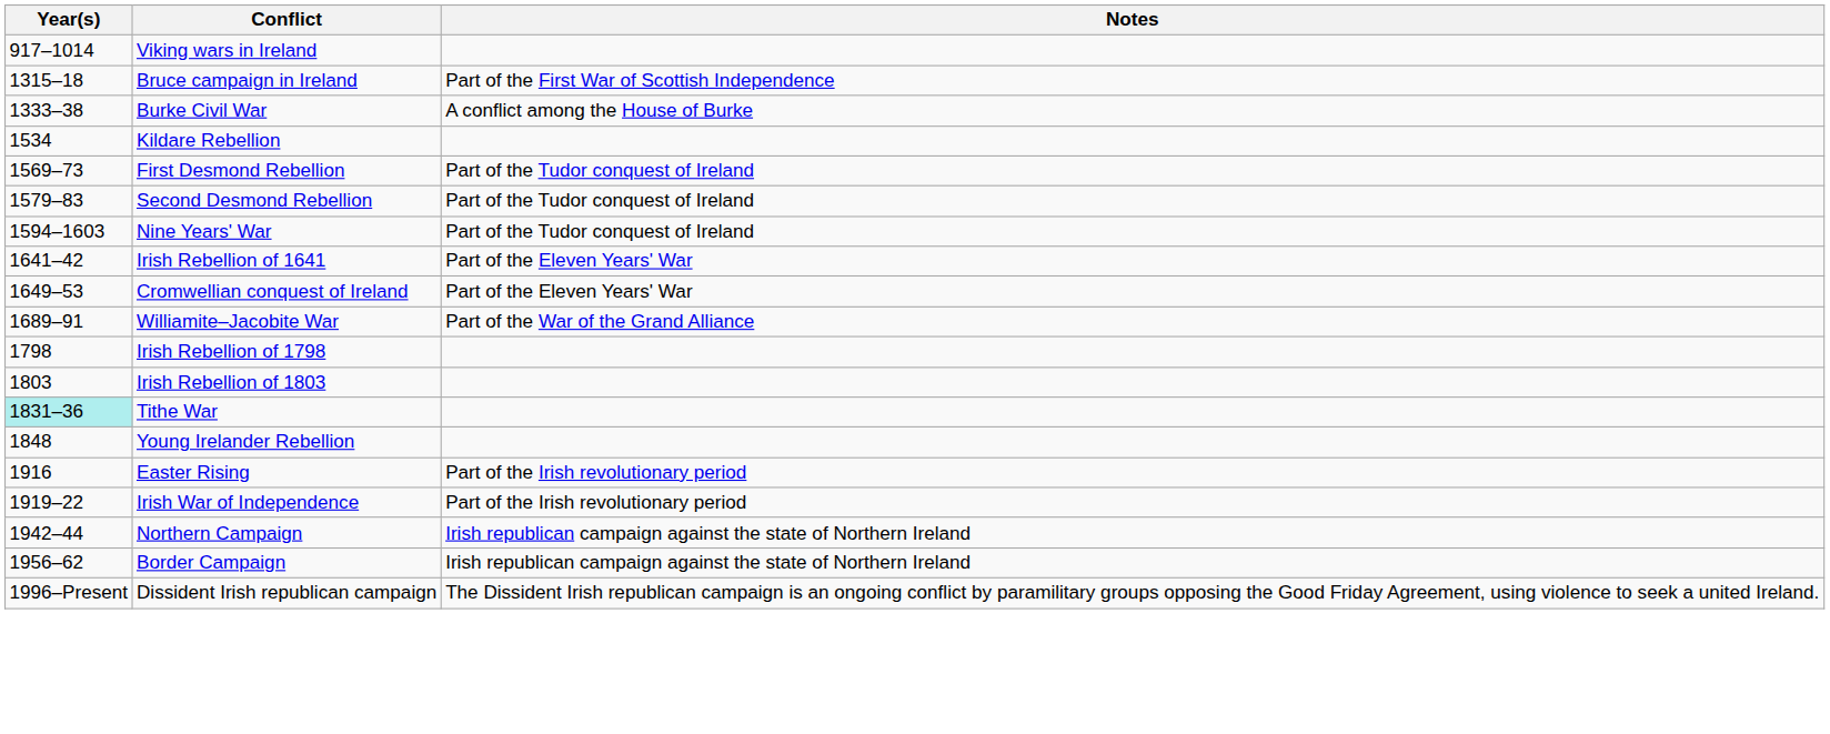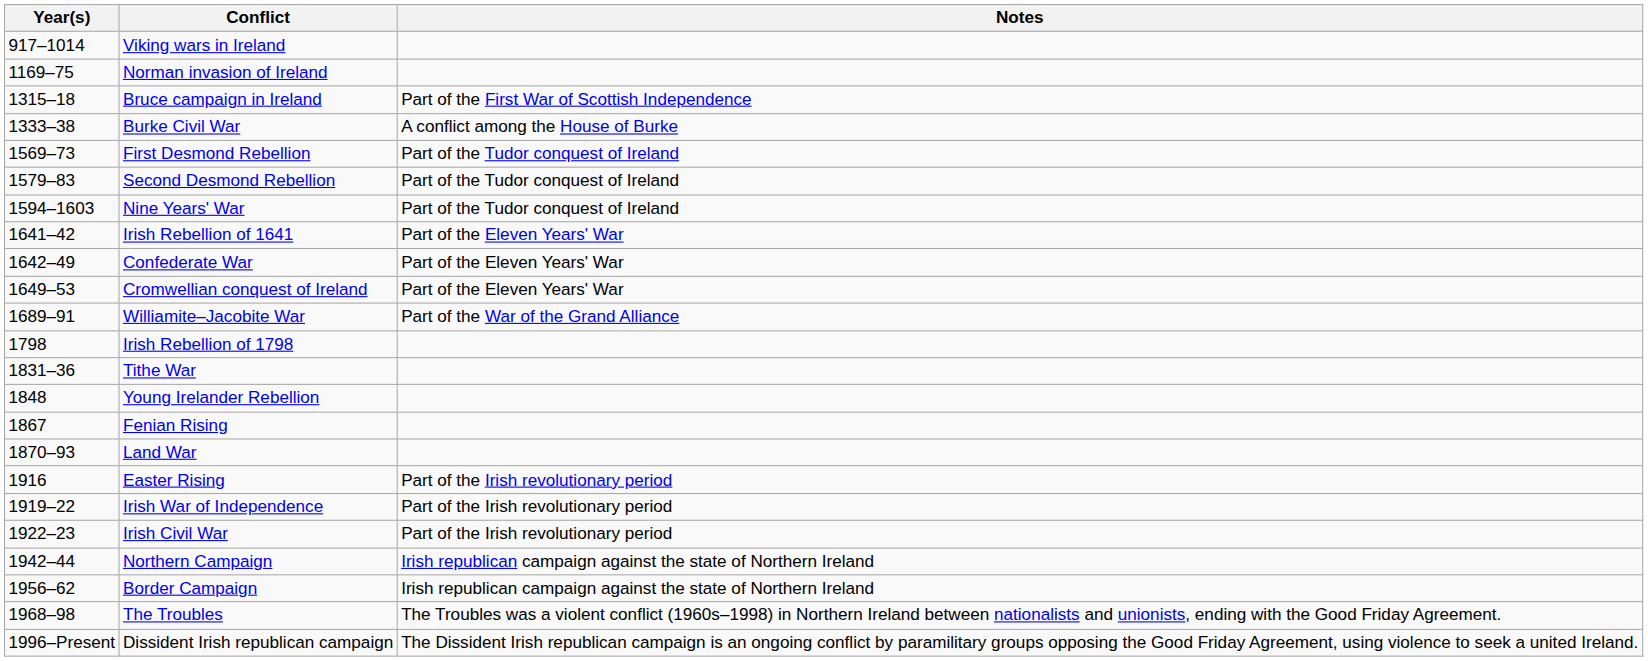 <table class="wikitable sortable">
 <tr>
 <th>Year(s)</th>
 <th>Conflict</th>
 <th>Notes</th>
 </tr>
 <tr>
 <td>917–1014</td>
 <td><a href='#'>Viking wars in Ireland</a></td>
 <td></td>
 </tr>
 <tr>
+<td>1169–75</td>
+<td><a href='#'>Norman invasion of Ireland</a></td>
+<td></td>
+</tr>
+<tr>
 <td>1315–18</td>
 <td><a href='#'>Bruce campaign in Ireland</a></td>
 <td>Part of the <a href='#'>First War of Scottish Independence</a></td>
 </tr>
 <tr>
 <td>1333–38</td>
 <td><a href='#'>Burke Civil War</a></td>
 <td>A conflict among the <a href='#'>House of Burke</a></td>
-</tr>
-<tr>
-<td>1534</td>
-<td><a href='#'>Kildare Rebellion</a></td>
-<td></td>
 </tr>
 <tr>
 <td>1569–73</td>
 <td><a href='#'>First Desmond Rebellion</a></td>
 <td>Part of the <a href='#'>Tudor conquest of Ireland</a></td>
 </tr>
 <tr>
 <td>1579–83</td>
 <td><a href='#'>Second Desmond Rebellion</a></td>
 <td>Part of the Tudor conquest of Ireland</td>
 </tr>
 <tr>
 <td>1594–1603</td>
 <td><a href='#'>Nine Years' War</a></td>
 <td>Part of the Tudor conquest of Ireland</td>
 </tr>
 <tr>
 <td>1641–42</td>
 <td><a href='#'>Irish Rebellion of 1641</a></td>
 <td>Part of the <a href='#'>Eleven Years' War</a></td>
 </tr>
 <tr>
+<td>1642–49</td>
+<td><a href='#'>Confederate War</a></td>
+<td>Part of the Eleven Years' War</td>
+</tr>
+<tr>
 <td>1649–53</td>
 <td><a href='#'>Cromwellian conquest of Ireland</a></td>
 <td>Part of the Eleven Years' War</td>
 </tr>
 <tr>
 <td>1689–91</td>
 <td><a href='#'>Williamite–Jacobite War</a></td>
 <td>Part of the <a href='#'>War of the Grand Alliance</a></td>
 </tr>
 <tr>
 <td>1798</td>
 <td><a href='#'>Irish Rebellion of 1798</a></td>
 <td></td>
 </tr>
 <tr>
-<td>1803</td>
-<td><a href='#'>Irish Rebellion of 1803</a></td>
-<td></td>
-</tr>
-<tr>
-<td style="background: paleturquoise;">1831–36</td>
+<td>1831–36</td>
 <td><a href='#'>Tithe War</a></td>
 <td></td>
 </tr>
 <tr>
 <td>1848</td>
 <td><a href='#'>Young Irelander Rebellion</a></td>
+<td></td>
+</tr>
+<tr>
+<td>1867</td>
+<td><a href='#'>Fenian Rising</a></td>
+<td></td>
+</tr>
+<tr>
+<td>1870–93</td>
+<td><a href='#'>Land War</a></td>
 <td></td>
 </tr>
 <tr>
 <td>1916</td>
 <td><a href='#'>Easter Rising</a></td>
 <td>Part of the <a href='#'>Irish revolutionary period</a></td>
 </tr>
 <tr>
 <td>1919–22</td>
 <td><a href='#'>Irish War of Independence</a></td>
 <td>Part of the Irish revolutionary period</td>
 </tr>
 <tr>
+<td>1922–23</td>
+<td><a href='#'>Irish Civil War</a></td>
+<td>Part of the Irish revolutionary period</td>
+</tr>
+<tr>
 <td>1942–44</td>
 <td><a href='#'>Northern Campaign</a></td>
 <td><a href='#'>Irish republican</a> campaign against the state of Northern Ireland</td>
 </tr>
 <tr>
 <td>1956–62</td>
 <td><a href='#'>Border Campaign</a></td>
 <td>Irish republican campaign against the state of Northern Ireland</td>
 </tr>
 <tr>
+<td>1968–98</td>
+<td><a href='#'>The Troubles</a></td>
+<td>The Troubles was a violent conflict (1960s–1998) in Northern Ireland between <a href='#'>nationalists</a> and <a href='#'>unionists</a>, ending with the Good Friday Agreement.</td>
+</tr>
+<tr>
 <td>1996–Present</td>
 <td>Dissident Irish republican campaign</td>
 <td>The Dissident Irish republican campaign is an ongoing conflict by paramilitary groups opposing the Good Friday Agreement, using violence to seek a united Ireland.</td>
 </tr>
 </table>
